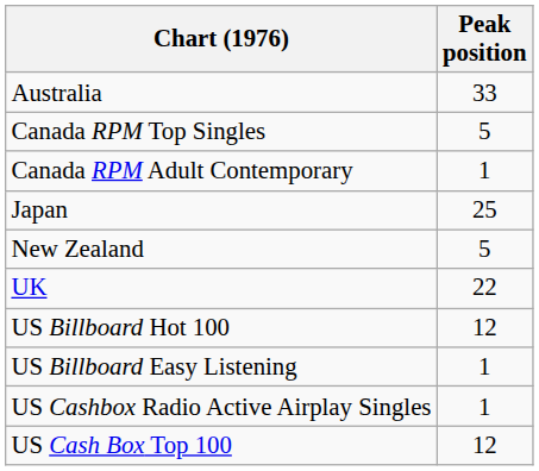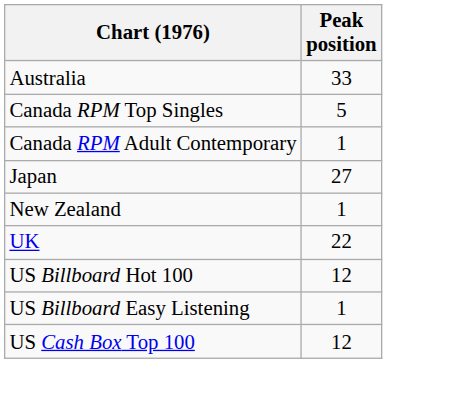 <table class="wikitable sortable">
 <tr>
 <th>Chart (1976)</th>
 <th>Peak<br>position</th>
 </tr>
 <tr>
 <td>Australia</td>
 <td style="text-align:center;">33</td>
 </tr>
 <tr>
 <td>Canada <em>RPM</em> Top Singles</td>
 <td style="text-align:center;">5</td>
 </tr>
 <tr>
 <td>Canada <em><a href='#'>RPM</a></em> Adult Contemporary</td>
 <td style="text-align:center;">1</td>
 </tr>
 <tr>
 <td>Japan</td>
-<td style="text-align:center;">25</td>
+<td style="text-align:center;">27</td>
 </tr>
 <tr>
 <td>New Zealand</td>
-<td style="text-align:center;">5</td>
+<td style="text-align:center;">1</td>
 </tr>
 <tr>
 <td><a href='#'>UK</a></td>
 <td style="text-align:center;">22</td>
 </tr>
 <tr>
 <td>US <em>Billboard</em> Hot 100</td>
 <td style="text-align:center;">12</td>
 </tr>
 <tr>
 <td>US <em>Billboard</em> Easy Listening</td>
 <td style="text-align:center;">1</td>
 </tr>
 <tr>
-<td>US <em>Cashbox</em> Radio Active Airplay Singles</td>
-<td style="text-align:center;">1</td>
-</tr>
-<tr>
 <td align="left">US <a href='#'><em>Cash Box</em> Top 100</a></td>
 <td align="center">12</td>
 </tr>
 </table>
